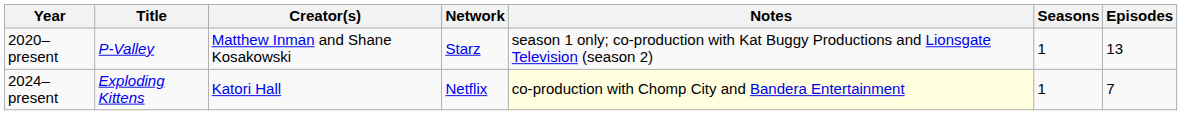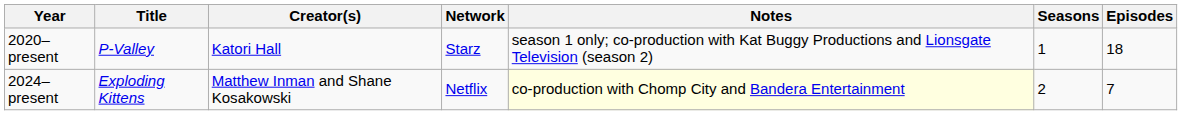 <table class="wikitable sortable">
 <tr>
 <th>Year</th>
 <th>Title</th>
 <th>Creator(s)</th>
 <th>Network</th>
 <th>Notes</th>
 <th>Seasons</th>
 <th>Episodes</th>
 </tr>
 <tr>
 <td>2020–present</td>
 <td><em><a href='#'>P-Valley</a></em></td>
-<td><a href='#'>Matthew Inman</a> and Shane Kosakowski</td>
+<td><a href='#'>Katori Hall</a></td>
 <td><a href='#'>Starz</a></td>
 <td>season 1 only; co-production with Kat Buggy Productions and <a href='#'>Lionsgate Television</a> (season 2)</td>
 <td>1</td>
-<td>13</td>
+<td>18</td>
 </tr>
 <tr>
 <td>2024–present</td>
 <td><em><a href='#'>Exploding Kittens</a></em></td>
-<td><a href='#'>Katori Hall</a></td>
+<td><a href='#'>Matthew Inman</a> and Shane Kosakowski</td>
 <td><a href='#'>Netflix</a></td>
 <td style="background: lightyellow;">co-production with Chomp City and <a href='#'>Bandera Entertainment</a></td>
-<td>1</td>
+<td>2</td>
 <td>7</td>
 </tr>
 </table>
